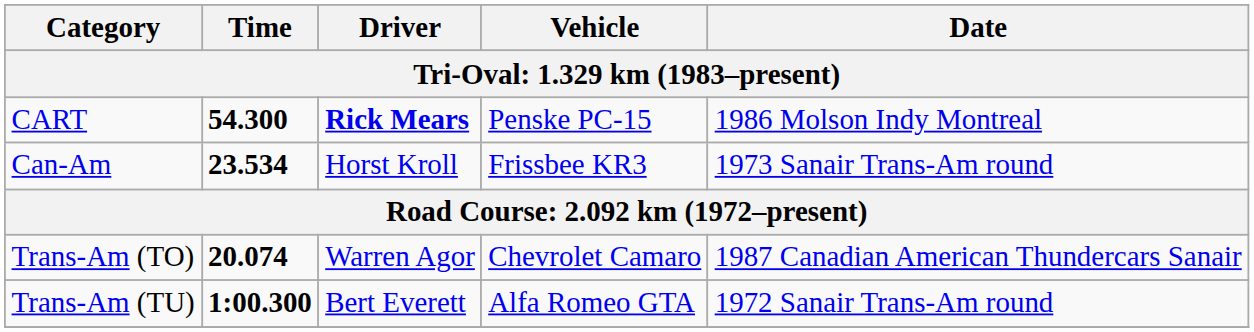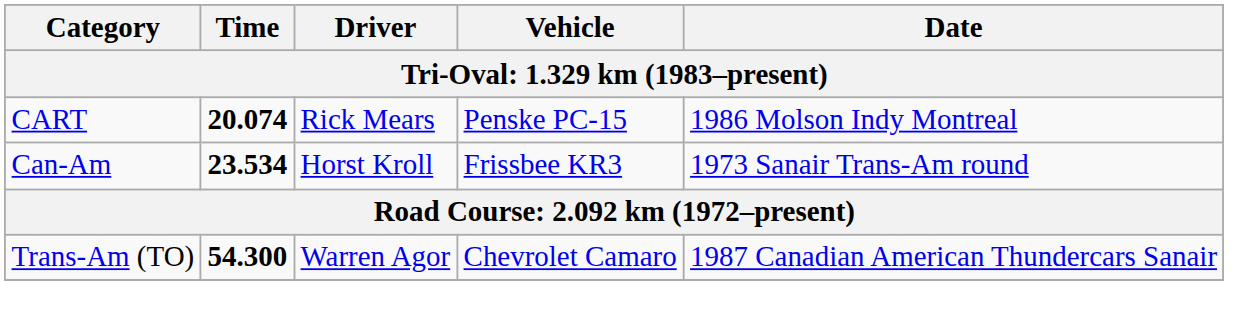 <table class="wikitable">
 <tr>
 <th>Category</th>
 <th>Time</th>
 <th>Driver</th>
 <th>Vehicle</th>
 <th>Date</th>
 </tr>
 <tr>
 <th colspan=5>Tri-Oval: 1.329 km (1983–present)</th>
 </tr>
 <tr>
 <td><a href='#'>CART</a></td>
-<td><strong>54.300</strong></td>
-<td><strong><a href='#'>Rick Mears</a></strong></td>
+<td><strong>20.074</strong></td>
+<td><a href='#'>Rick Mears</a></td>
 <td><a href='#'>Penske PC-15</a></td>
 <td><a href='#'>1986 Molson Indy Montreal</a></td>
 </tr>
 <tr>
 <td><a href='#'>Can-Am</a></td>
 <td><strong>23.534</strong></td>
 <td><a href='#'>Horst Kroll</a></td>
 <td><a href='#'>Frissbee KR3</a></td>
 <td><a href='#'>1973 Sanair Trans-Am round</a></td>
 </tr>
 <tr>
 <th colspan=5>Road Course: 2.092 km (1972–present)</th>
 </tr>
 <tr>
 <td><a href='#'>Trans-Am</a> (TO)</td>
-<td><strong>20.074</strong></td>
+<td><strong>54.300</strong></td>
 <td><a href='#'>Warren Agor</a></td>
 <td><a href='#'>Chevrolet Camaro</a></td>
 <td><a href='#'>1987 Canadian American Thundercars Sanair</a></td>
 </tr>
 <tr>
-<td><a href='#'>Trans-Am</a> (TU)</td>
-<td><strong>1:00.300</strong></td>
-<td><a href='#'>Bert Everett</a></td>
-<td><a href='#'>Alfa Romeo GTA</a></td>
-<td><a href='#'>1972 Sanair Trans-Am round</a></td>
-</tr>
-<tr>
 </tr>
 </table>
